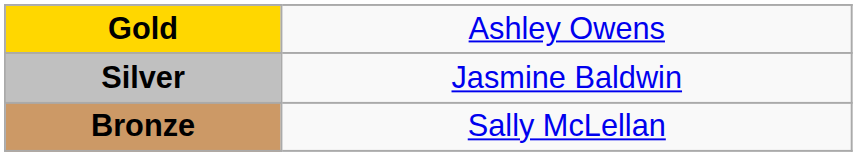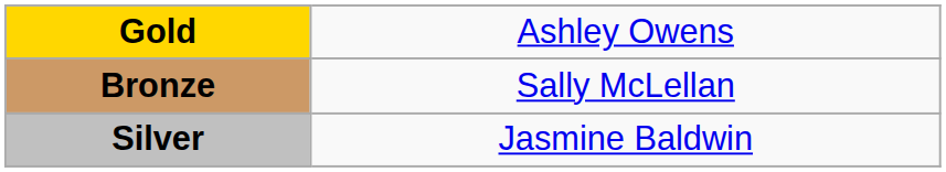 <table class="wikitable" style="text-align:center; " width="35%">
 <tr>
 <td bgcolor="gold"><strong>Gold</strong></td>
 <td><a href='#'>Ashley Owens</a><br>  <small><em></em></small></td>
 </tr>
 <tr>
+<td bgcolor="CC9966"><strong>Bronze</strong></td>
+<td><a href='#'>Sally McLellan</a><br>  <small><em></em></small></td>
+</tr>
+<tr>
 <td bgcolor="silver"><strong>Silver</strong></td>
 <td><a href='#'>Jasmine Baldwin</a><br>  <small><em></em></small></td>
 </tr>
-<tr>
-<td bgcolor="CC9966"><strong>Bronze</strong></td>
-<td><a href='#'>Sally McLellan</a><br>  <small><em></em></small></td>
-</tr>
 </table>
